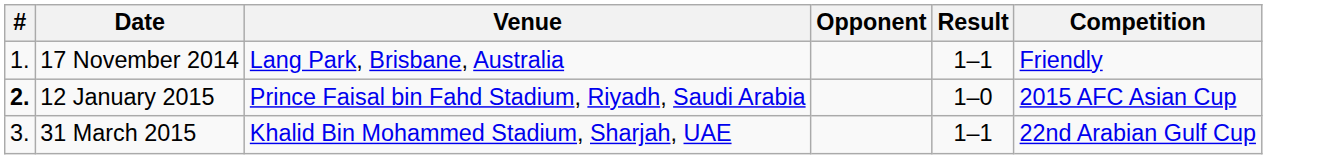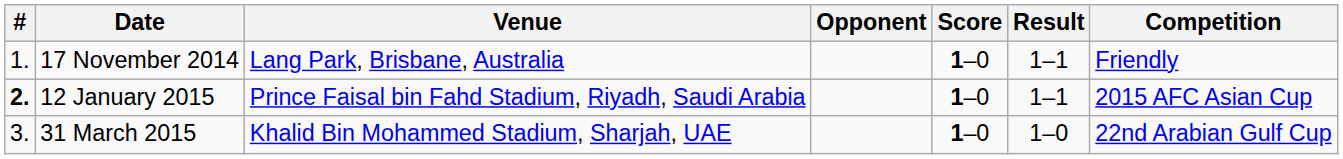 <table class="wikitable" sortable" style="font-size:100%">
 <tr>
 <th>#</th>
 <th>Date</th>
 <th>Venue</th>
 <th>Opponent</th>
+<th>Score</th>
 <th>Result</th>
 <th>Competition</th>
 </tr>
 <tr>
 <td>1.</td>
 <td>17 November 2014</td>
 <td><a href='#'>Lang Park</a>, <a href='#'>Brisbane</a>, <a href='#'>Australia</a></td>
 <td></td>
+<td align=center><strong>1</strong>–0</td>
 <td align=center>1–1</td>
 <td><a href='#'>Friendly</a></td>
 </tr>
 <tr>
 <td><strong>2.</strong></td>
 <td>12 January 2015</td>
 <td><a href='#'>Prince Faisal bin Fahd Stadium</a>, <a href='#'>Riyadh</a>, <a href='#'>Saudi Arabia</a></td>
 <td></td>
-<td align=center>1–0</td>
+<td align=center><strong>1</strong>–0</td>
+<td align=center>1–1</td>
 <td><a href='#'>2015 AFC Asian Cup</a></td>
 </tr>
 <tr>
 <td>3.</td>
 <td>31 March 2015</td>
 <td><a href='#'>Khalid Bin Mohammed Stadium</a>, <a href='#'>Sharjah</a>, <a href='#'>UAE</a></td>
 <td></td>
-<td align=center>1–1</td>
+<td align=center><strong>1</strong>–0</td>
+<td align=center>1–0</td>
 <td><a href='#'>22nd Arabian Gulf Cup</a></td>
 </tr>
 </table>
